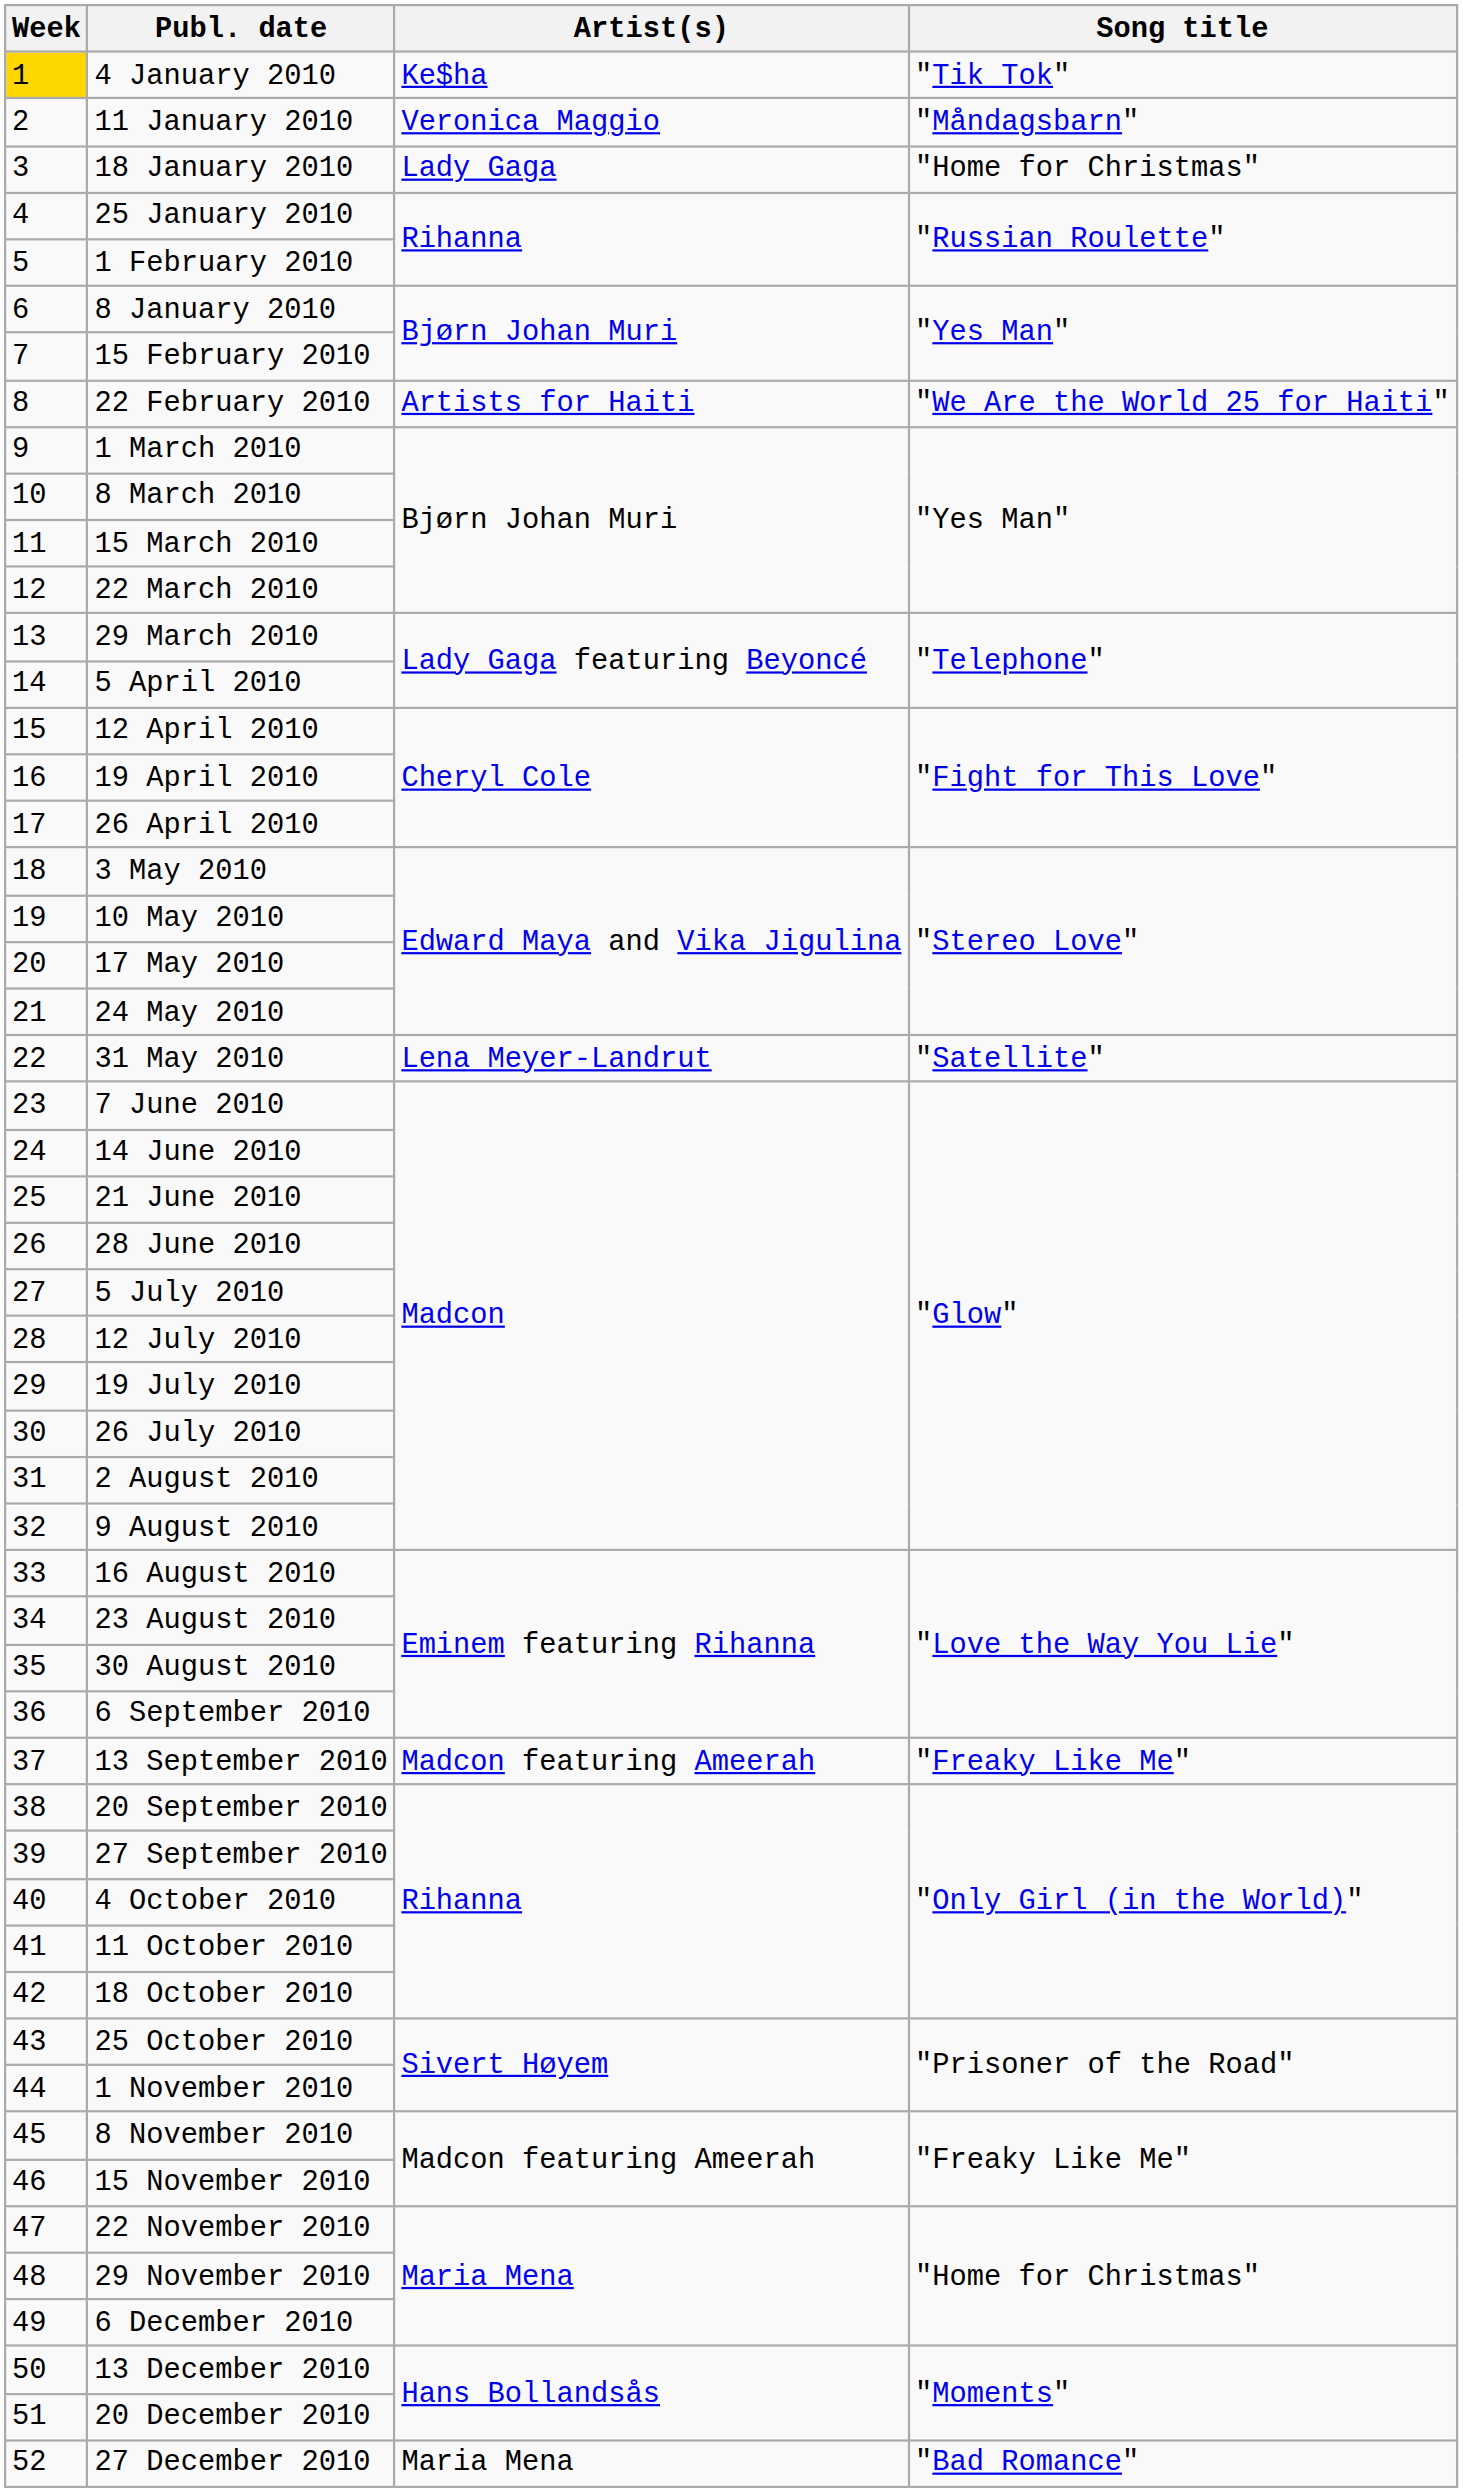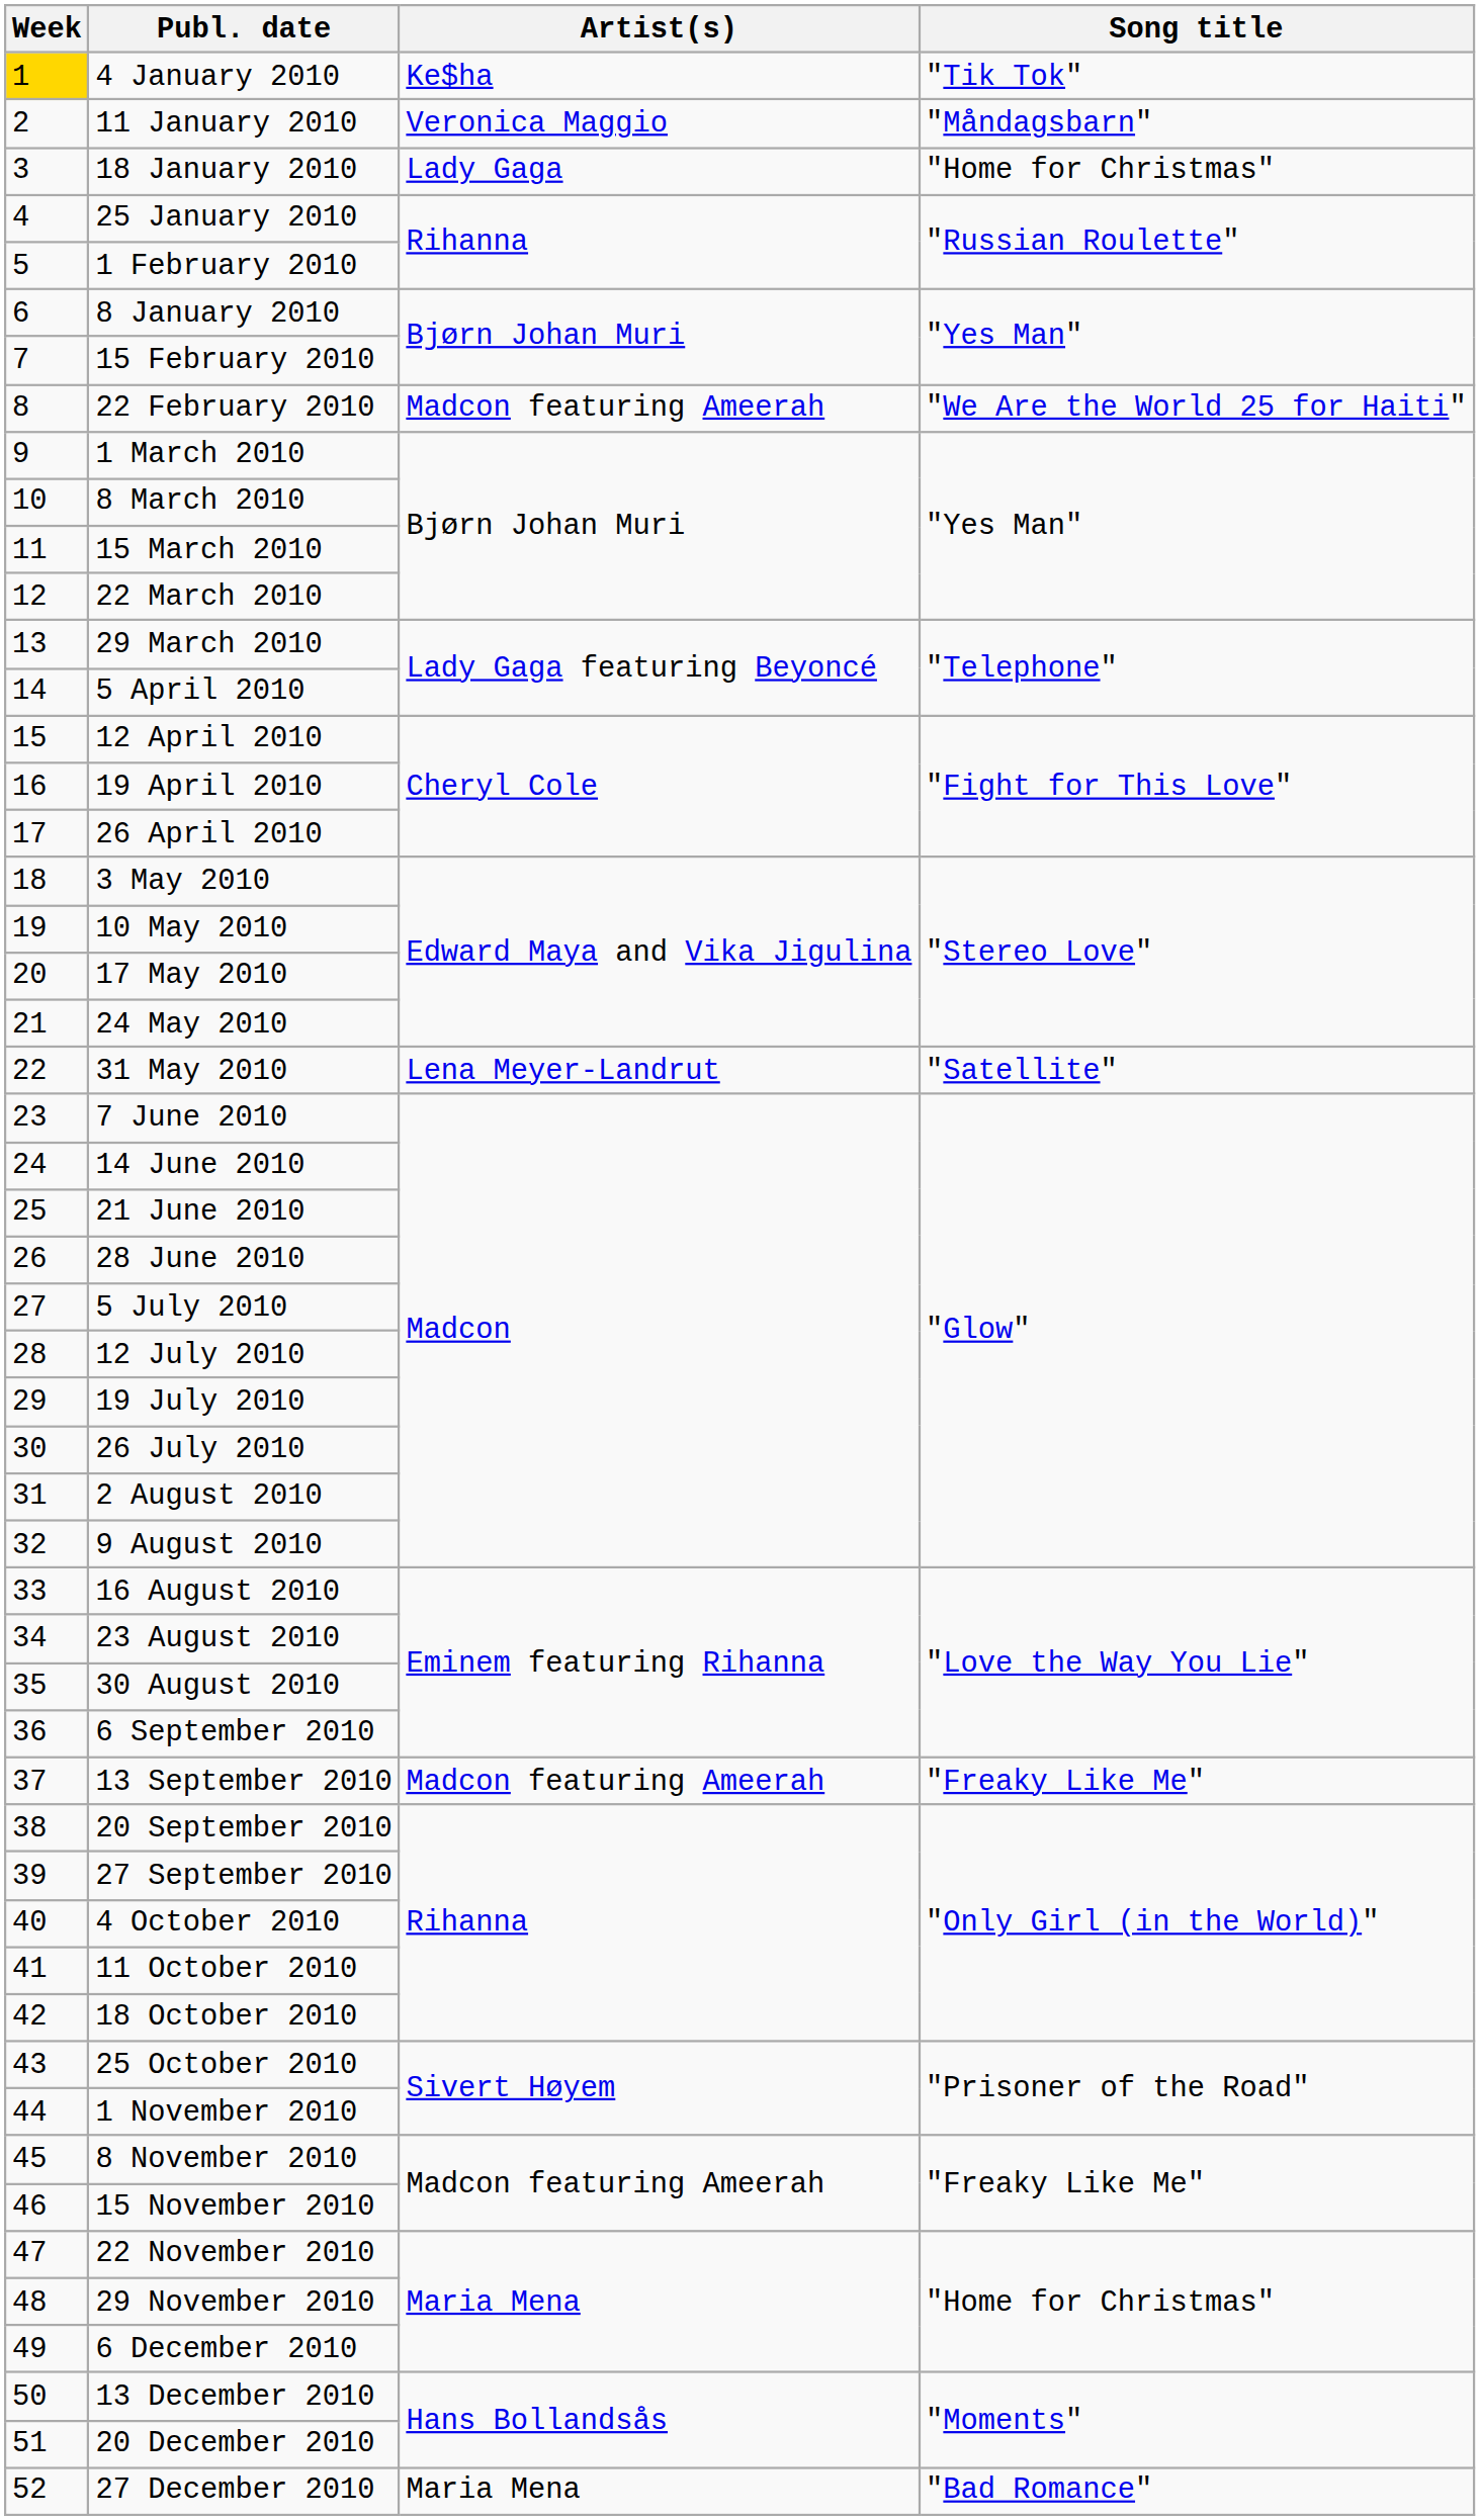 <table class="wikitable">
 <tr>
 <th>Week</th>
 <th>Publ. date</th>
 <th>Artist(s)</th>
 <th>Song title</th>
 </tr>
 <tr>
 <td style="background: gold;">1</td>
 <td>4 January 2010</td>
 <td><a href='#'>Ke$ha</a></td>
 <td>"<a href='#'>Tik Tok</a>"</td>
 </tr>
 <tr>
 <td>2</td>
 <td>11 January 2010</td>
 <td><a href='#'>Veronica Maggio</a></td>
 <td>"<a href='#'>Måndagsbarn</a>"</td>
 </tr>
 <tr>
 <td>3</td>
 <td>18 January 2010</td>
 <td><a href='#'>Lady Gaga</a></td>
 <td>"Home for Christmas"</td>
 </tr>
 <tr>
 <td>4</td>
 <td>25 January 2010</td>
 <td rowspan=2><a href='#'>Rihanna</a></td>
 <td rowspan=2>"<a href='#'>Russian Roulette</a>"</td>
 </tr>
 <tr>
 <td>5</td>
 <td>1 February 2010</td>
 </tr>
 <tr>
 <td>6</td>
 <td>8 January 2010</td>
 <td rowspan=2><a href='#'>Bjørn Johan Muri</a></td>
 <td rowspan=2>"<a href='#'>Yes Man</a>"</td>
 </tr>
 <tr>
 <td>7</td>
 <td>15 February 2010</td>
 </tr>
 <tr>
 <td>8</td>
 <td>22 February 2010</td>
-<td><a href='#'>Artists for Haiti</a></td>
+<td><a href='#'>Madcon</a> featuring <a href='#'>Ameerah</a></td>
 <td>"<a href='#'>We Are the World 25 for Haiti</a>"</td>
 </tr>
 <tr>
 <td>9</td>
 <td>1 March 2010</td>
 <td rowspan=4>Bjørn Johan Muri</td>
 <td rowspan=4>"Yes Man"</td>
 </tr>
 <tr>
 <td>10</td>
 <td>8 March 2010</td>
 </tr>
 <tr>
 <td>11</td>
 <td>15 March 2010</td>
 </tr>
 <tr>
 <td>12</td>
 <td>22 March 2010</td>
 </tr>
 <tr>
 <td>13</td>
 <td>29 March 2010</td>
 <td rowspan=2><a href='#'>Lady Gaga</a> featuring <a href='#'>Beyoncé</a></td>
 <td rowspan=2>"<a href='#'>Telephone</a>"</td>
 </tr>
 <tr>
 <td>14</td>
 <td>5 April 2010</td>
 </tr>
 <tr>
 <td>15</td>
 <td>12 April 2010</td>
 <td rowspan=3><a href='#'>Cheryl Cole</a></td>
 <td rowspan=3>"<a href='#'>Fight for This Love</a>"</td>
 </tr>
 <tr>
 <td>16</td>
 <td>19 April 2010</td>
 </tr>
 <tr>
 <td>17</td>
 <td>26 April 2010</td>
 </tr>
 <tr>
 <td>18</td>
 <td>3 May 2010</td>
 <td rowspan=4><a href='#'>Edward Maya</a> and <a href='#'>Vika Jigulina</a></td>
 <td rowspan=4>"<a href='#'>Stereo Love</a>"</td>
 </tr>
 <tr>
 <td>19</td>
 <td>10 May 2010</td>
 </tr>
 <tr>
 <td>20</td>
 <td>17 May 2010</td>
 </tr>
 <tr>
 <td>21</td>
 <td>24 May 2010</td>
 </tr>
 <tr>
 <td>22</td>
 <td>31 May 2010</td>
 <td><a href='#'>Lena Meyer-Landrut</a></td>
 <td>"<a href='#'>Satellite</a>"</td>
 </tr>
 <tr>
 <td>23</td>
 <td>7 June 2010</td>
 <td rowspan=10><a href='#'>Madcon</a></td>
 <td rowspan=10>"<a href='#'>Glow</a>"</td>
 </tr>
 <tr>
 <td>24</td>
 <td>14 June 2010</td>
 </tr>
 <tr>
 <td>25</td>
 <td>21 June 2010</td>
 </tr>
 <tr>
 <td>26</td>
 <td>28 June 2010</td>
 </tr>
 <tr>
 <td>27</td>
 <td>5 July 2010</td>
 </tr>
 <tr>
 <td>28</td>
 <td>12 July 2010</td>
 </tr>
 <tr>
 <td>29</td>
 <td>19 July 2010</td>
 </tr>
 <tr>
 <td>30</td>
 <td>26 July 2010</td>
 </tr>
 <tr>
 <td>31</td>
 <td>2 August 2010</td>
 </tr>
 <tr>
 <td>32</td>
 <td>9 August 2010</td>
 </tr>
 <tr>
 <td>33</td>
 <td>16 August 2010</td>
 <td rowspan=4><a href='#'>Eminem</a> featuring <a href='#'>Rihanna</a></td>
 <td rowspan=4>"<a href='#'>Love the Way You Lie</a>"</td>
 </tr>
 <tr>
 <td>34</td>
 <td>23 August 2010</td>
 </tr>
 <tr>
 <td>35</td>
 <td>30 August 2010</td>
 </tr>
 <tr>
 <td>36</td>
 <td>6 September 2010</td>
 </tr>
 <tr>
 <td>37</td>
 <td>13 September 2010</td>
 <td><a href='#'>Madcon</a> featuring <a href='#'>Ameerah</a></td>
 <td>"<a href='#'>Freaky Like Me</a>"</td>
 </tr>
 <tr>
 <td>38</td>
 <td>20 September 2010</td>
 <td rowspan=5><a href='#'>Rihanna</a></td>
 <td rowspan=5>"<a href='#'>Only Girl (in the World)</a>"</td>
 </tr>
 <tr>
 <td>39</td>
 <td>27 September 2010</td>
 </tr>
 <tr>
 <td>40</td>
 <td>4 October 2010</td>
 </tr>
 <tr>
 <td>41</td>
 <td>11 October 2010</td>
 </tr>
 <tr>
 <td>42</td>
 <td>18 October 2010</td>
 </tr>
 <tr>
 <td>43</td>
 <td>25 October 2010</td>
 <td rowspan=2><a href='#'>Sivert Høyem</a></td>
 <td rowspan=2>"Prisoner of the Road"</td>
 </tr>
 <tr>
 <td>44</td>
 <td>1 November 2010</td>
 </tr>
 <tr>
 <td>45</td>
 <td>8 November 2010</td>
 <td rowspan=2>Madcon featuring Ameerah</td>
 <td rowspan=2>"Freaky Like Me"</td>
 </tr>
 <tr>
 <td>46</td>
 <td>15 November 2010</td>
 </tr>
 <tr>
 <td>47</td>
 <td>22 November 2010</td>
 <td rowspan=3><a href='#'>Maria Mena</a></td>
 <td rowspan=3>"Home for Christmas"</td>
 </tr>
 <tr>
 <td>48</td>
 <td>29 November 2010</td>
 </tr>
 <tr>
 <td>49</td>
 <td>6 December 2010</td>
 </tr>
 <tr>
 <td>50</td>
 <td>13 December 2010</td>
 <td rowspan=2><a href='#'>Hans Bollandsås</a></td>
 <td rowspan=2>"<a href='#'>Moments</a>"</td>
 </tr>
 <tr>
 <td>51</td>
 <td>20 December 2010</td>
 </tr>
 <tr>
 <td>52</td>
 <td>27 December 2010</td>
 <td>Maria Mena</td>
 <td>"<a href='#'>Bad Romance</a>"</td>
 </tr>
 </table>
